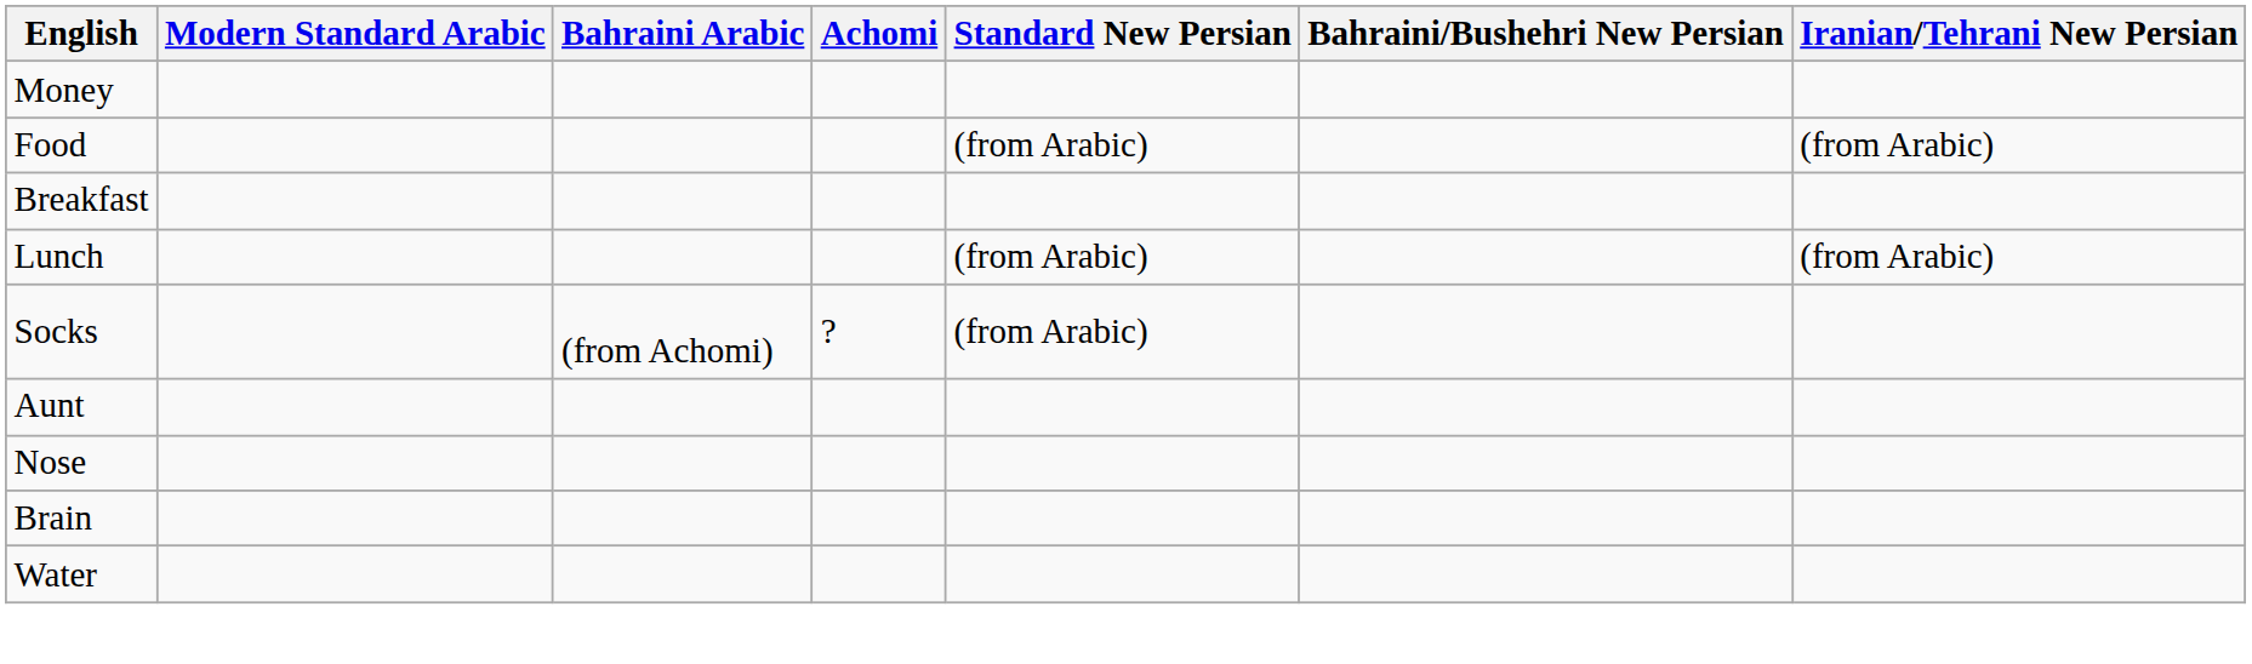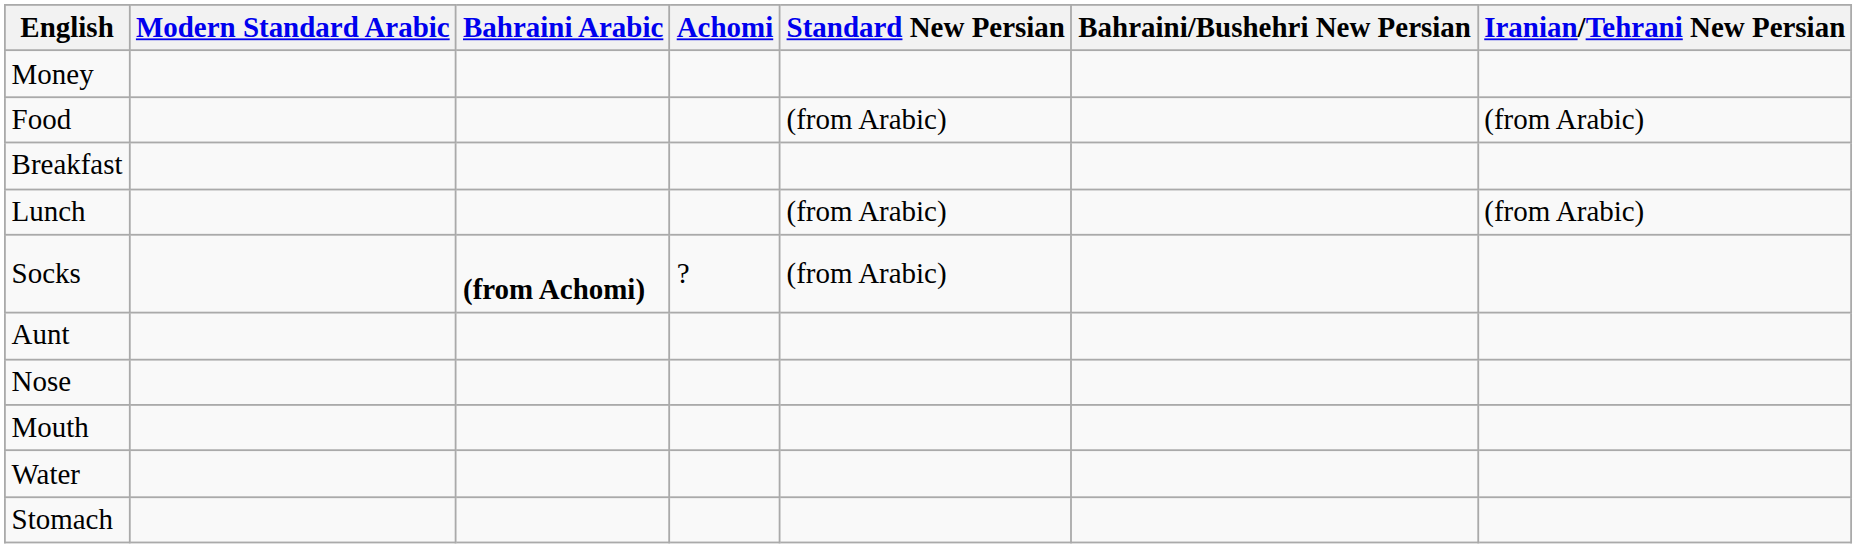 <table class="wikitable">
 <tr>
 <th>English</th>
 <th><a href='#'>Modern Standard Arabic</a></th>
 <th><a href='#'>Bahraini Arabic</a></th>
 <th><a href='#'>Achomi</a></th>
 <th><a href='#'>Standard</a> New Persian</th>
 <th>Bahraini/Bushehri New Persian</th>
 <th><a href='#'>Iranian</a>/<a href='#'>Tehrani</a> New Persian</th>
 </tr>
 <tr>
 <td>Money</td>
 <td></td>
 <td></td>
 <td></td>
 <td></td>
 <td></td>
 <td></td>
 </tr>
 <tr>
 <td>Food</td>
 <td></td>
 <td></td>
 <td></td>
 <td> (from Arabic)</td>
 <td></td>
 <td> (from Arabic)</td>
 </tr>
 <tr>
 <td>Breakfast</td>
 <td></td>
 <td></td>
 <td></td>
 <td></td>
 <td></td>
 <td></td>
 </tr>
 <tr>
 <td>Lunch</td>
 <td></td>
 <td></td>
 <td></td>
 <td> (from Arabic)</td>
 <td></td>
 <td> (from Arabic)</td>
 </tr>
 <tr>
 <td>Socks</td>
 <td></td>
-<td><br>(from Achomi)</td>
+<td><strong><br>(from Achomi)</strong></td>
 <td> ?</td>
 <td> (from Arabic)</td>
 <td></td>
 <td></td>
 </tr>
 <tr>
 <td>Aunt</td>
 <td></td>
 <td></td>
 <td></td>
 <td></td>
 <td></td>
 <td></td>
 </tr>
 <tr>
 <td>Nose</td>
 <td></td>
 <td></td>
 <td></td>
 <td></td>
 <td></td>
 <td></td>
 </tr>
 <tr>
-<td>Brain</td>
+<td>Mouth</td>
 <td></td>
 <td></td>
 <td></td>
 <td></td>
 <td></td>
 <td></td>
 </tr>
 <tr>
 <td>Water</td>
 <td></td>
 <td></td>
 <td></td>
 <td></td>
 <td></td>
 <td></td>
 </tr>
+<tr>
+<td>Stomach</td>
+<td></td>
+<td></td>
+<td></td>
+<td></td>
+<td></td>
+<td></td>
+</tr>
 </table>
